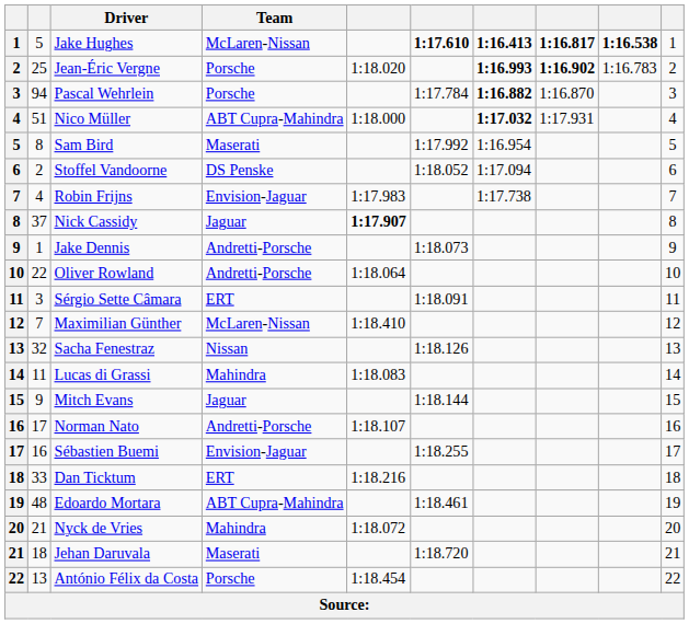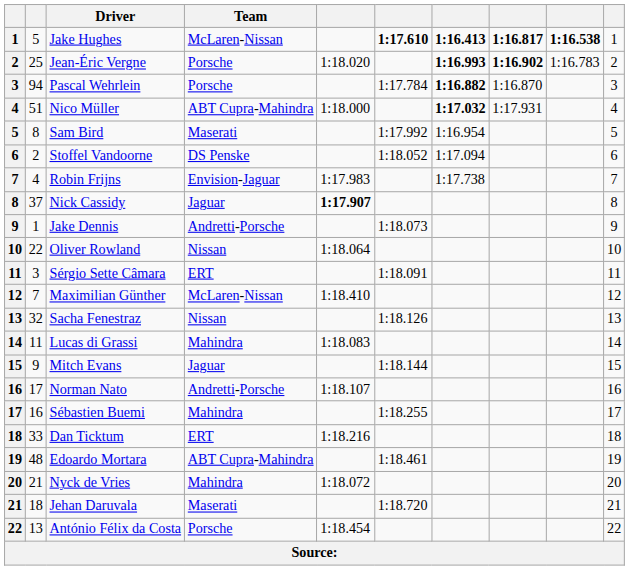 <table class="wikitable sortable" style="font-size: 85%">
 <tr>
 <th scope="col"></th>
 <th scope="col"></th>
 <th scope="col">Driver</th>
 <th scope="col">Team</th>
 <th scope="col"></th>
 <th scope="col"></th>
 <th scope="col"></th>
 <th scope="col"></th>
 <th scope="col"></th>
 <th scope="col"></th>
 </tr>
 <tr>
 <th scope="row">1</th>
 <td align="center">5</td>
 <td data-sort-value=""> <a href='#'>Jake Hughes</a></td>
 <td><a href='#'>McLaren</a>-<a href='#'>Nissan</a></td>
 <td></td>
 <td><strong>1:17.610</strong></td>
 <td><strong>1:16.413</strong></td>
 <td><strong>1:16.817</strong></td>
 <td><strong>1:16.538</strong></td>
 <td align="center">1</td>
 </tr>
 <tr>
 <th scope="row">2</th>
 <td align="center">25</td>
 <td data-sort-value=""> <a href='#'>Jean-Éric Vergne</a></td>
 <td><a href='#'>Porsche</a></td>
 <td>1:18.020</td>
 <td></td>
 <td><strong>1:16.993</strong></td>
 <td><strong>1:16.902</strong></td>
 <td>1:16.783</td>
 <td align="center">2</td>
 </tr>
 <tr>
 <th scope="row">3</th>
 <td align="center">94</td>
 <td data-sort-value=""> <a href='#'>Pascal Wehrlein</a></td>
 <td><a href='#'>Porsche</a></td>
 <td></td>
 <td>1:17.784</td>
 <td><strong>1:16.882</strong></td>
 <td>1:16.870</td>
 <td></td>
 <td align="center">3</td>
 </tr>
 <tr>
 <th scope="row">4</th>
 <td align="center">51</td>
 <td data-sort-value=""> <a href='#'>Nico Müller</a></td>
 <td><a href='#'>ABT Cupra</a>-<a href='#'>Mahindra</a></td>
 <td>1:18.000</td>
 <td></td>
 <td><strong>1:17.032</strong></td>
 <td>1:17.931</td>
 <td></td>
 <td align="center">4</td>
 </tr>
 <tr>
 <th scope="row">5</th>
 <td align="center">8</td>
 <td data-sort-value=""> <a href='#'>Sam Bird</a></td>
 <td><a href='#'>Maserati</a></td>
 <td></td>
 <td>1:17.992</td>
 <td>1:16.954</td>
 <td></td>
 <td></td>
 <td align="center">5</td>
 </tr>
 <tr>
 <th scope="row">6</th>
 <td align="center">2</td>
 <td data-sort-value=""> <a href='#'>Stoffel Vandoorne</a></td>
 <td><a href='#'>DS Penske</a></td>
 <td></td>
 <td>1:18.052</td>
 <td>1:17.094</td>
 <td></td>
 <td></td>
 <td align="center">6</td>
 </tr>
 <tr>
 <th scope="row">7</th>
 <td align="center">4</td>
 <td data-sort-value=""> <a href='#'>Robin Frijns</a></td>
 <td><a href='#'>Envision</a>-<a href='#'>Jaguar</a></td>
 <td>1:17.983</td>
 <td></td>
 <td>1:17.738</td>
 <td></td>
 <td></td>
 <td align="center">7</td>
 </tr>
 <tr>
 <th scope="row">8</th>
 <td align="center">37</td>
 <td data-sort-value=""> <a href='#'>Nick Cassidy</a></td>
 <td><a href='#'>Jaguar</a></td>
 <td><strong>1:17.907</strong></td>
 <td></td>
 <td></td>
 <td></td>
 <td></td>
 <td align="center">8</td>
 </tr>
 <tr>
 <th scope="row">9</th>
 <td align="center">1</td>
 <td data-sort-value=""> <a href='#'>Jake Dennis</a></td>
 <td><a href='#'>Andretti</a>-<a href='#'>Porsche</a></td>
 <td></td>
 <td>1:18.073</td>
 <td></td>
 <td></td>
 <td></td>
 <td align="center">9</td>
 </tr>
 <tr>
 <th scope="row">10</th>
 <td align="center">22</td>
 <td data-sort-value=""> <a href='#'>Oliver Rowland</a></td>
-<td><a href='#'>Andretti</a>-<a href='#'>Porsche</a></td>
+<td><a href='#'>Nissan</a></td>
 <td>1:18.064</td>
 <td></td>
 <td></td>
 <td></td>
 <td></td>
 <td align="center">10</td>
 </tr>
 <tr>
 <th scope="row">11</th>
 <td align="center">3</td>
 <td data-sort-value=""> <a href='#'>Sérgio Sette Câmara</a></td>
 <td><a href='#'>ERT</a></td>
 <td></td>
 <td>1:18.091</td>
 <td></td>
 <td></td>
 <td></td>
 <td align="center">11</td>
 </tr>
 <tr>
 <th scope="row">12</th>
 <td align="center">7</td>
 <td data-sort-value=""> <a href='#'>Maximilian Günther</a></td>
 <td><a href='#'>McLaren</a>-<a href='#'>Nissan</a></td>
 <td>1:18.410</td>
 <td></td>
 <td></td>
 <td></td>
 <td></td>
 <td align="center">12</td>
 </tr>
 <tr>
 <th scope="row">13</th>
 <td align="center">32</td>
 <td data-sort-value=""> <a href='#'>Sacha Fenestraz</a></td>
 <td><a href='#'>Nissan</a></td>
 <td></td>
 <td>1:18.126</td>
 <td></td>
 <td></td>
 <td></td>
 <td align="center">13</td>
 </tr>
 <tr>
 <th scope="row">14</th>
 <td align="center">11</td>
 <td data-sort-value=""> <a href='#'>Lucas di Grassi</a></td>
 <td><a href='#'>Mahindra</a></td>
 <td>1:18.083</td>
 <td></td>
 <td></td>
 <td></td>
 <td></td>
 <td align="center">14</td>
 </tr>
 <tr>
 <th scope="row">15</th>
 <td align="center">9</td>
 <td data-sort-value=""> <a href='#'>Mitch Evans</a></td>
 <td><a href='#'>Jaguar</a></td>
 <td></td>
 <td>1:18.144</td>
 <td></td>
 <td></td>
 <td></td>
 <td align="center">15</td>
 </tr>
 <tr>
 <th scope="row">16</th>
 <td align="center">17</td>
 <td data-sort-value=""> <a href='#'>Norman Nato</a></td>
 <td><a href='#'>Andretti</a>-<a href='#'>Porsche</a></td>
 <td>1:18.107</td>
 <td></td>
 <td></td>
 <td></td>
 <td></td>
 <td align="center">16</td>
 </tr>
 <tr>
 <th scope="row">17</th>
 <td align="center">16</td>
 <td data-sort-value=""> <a href='#'>Sébastien Buemi</a></td>
-<td><a href='#'>Envision</a>-<a href='#'>Jaguar</a></td>
+<td><a href='#'>Mahindra</a></td>
 <td></td>
 <td>1:18.255</td>
 <td></td>
 <td></td>
 <td></td>
 <td align="center">17</td>
 </tr>
 <tr>
 <th scope="row">18</th>
 <td align="center">33</td>
 <td data-sort-value=""> <a href='#'>Dan Ticktum</a></td>
 <td><a href='#'>ERT</a></td>
 <td>1:18.216</td>
 <td></td>
 <td></td>
 <td></td>
 <td></td>
 <td align="center">18</td>
 </tr>
 <tr>
 <th scope="row">19</th>
 <td align="center">48</td>
 <td data-sort-value=""> <a href='#'>Edoardo Mortara</a></td>
 <td><a href='#'>ABT Cupra</a>-<a href='#'>Mahindra</a></td>
 <td></td>
 <td>1:18.461</td>
 <td></td>
 <td></td>
 <td></td>
 <td align="center">19</td>
 </tr>
 <tr>
 <th scope="row">20</th>
 <td align="center">21</td>
 <td data-sort-value=""> <a href='#'>Nyck de Vries</a></td>
 <td><a href='#'>Mahindra</a></td>
 <td>1:18.072</td>
 <td></td>
 <td></td>
 <td></td>
 <td></td>
 <td align="center">20</td>
 </tr>
 <tr>
 <th scope="row">21</th>
 <td align="center">18</td>
 <td data-sort-value=""> <a href='#'>Jehan Daruvala</a></td>
 <td><a href='#'>Maserati</a></td>
 <td></td>
 <td>1:18.720</td>
 <td></td>
 <td></td>
 <td></td>
 <td align="center">21</td>
 </tr>
 <tr>
 <th scope="row">22</th>
 <td align="center">13</td>
 <td data-sort-value=""> <a href='#'>António Félix da Costa</a></td>
 <td><a href='#'>Porsche</a></td>
 <td>1:18.454</td>
 <td></td>
 <td></td>
 <td></td>
 <td></td>
 <td align="center">22</td>
 </tr>
 <tr>
 <th colspan="10">Source:</th>
 </tr>
 </table>
